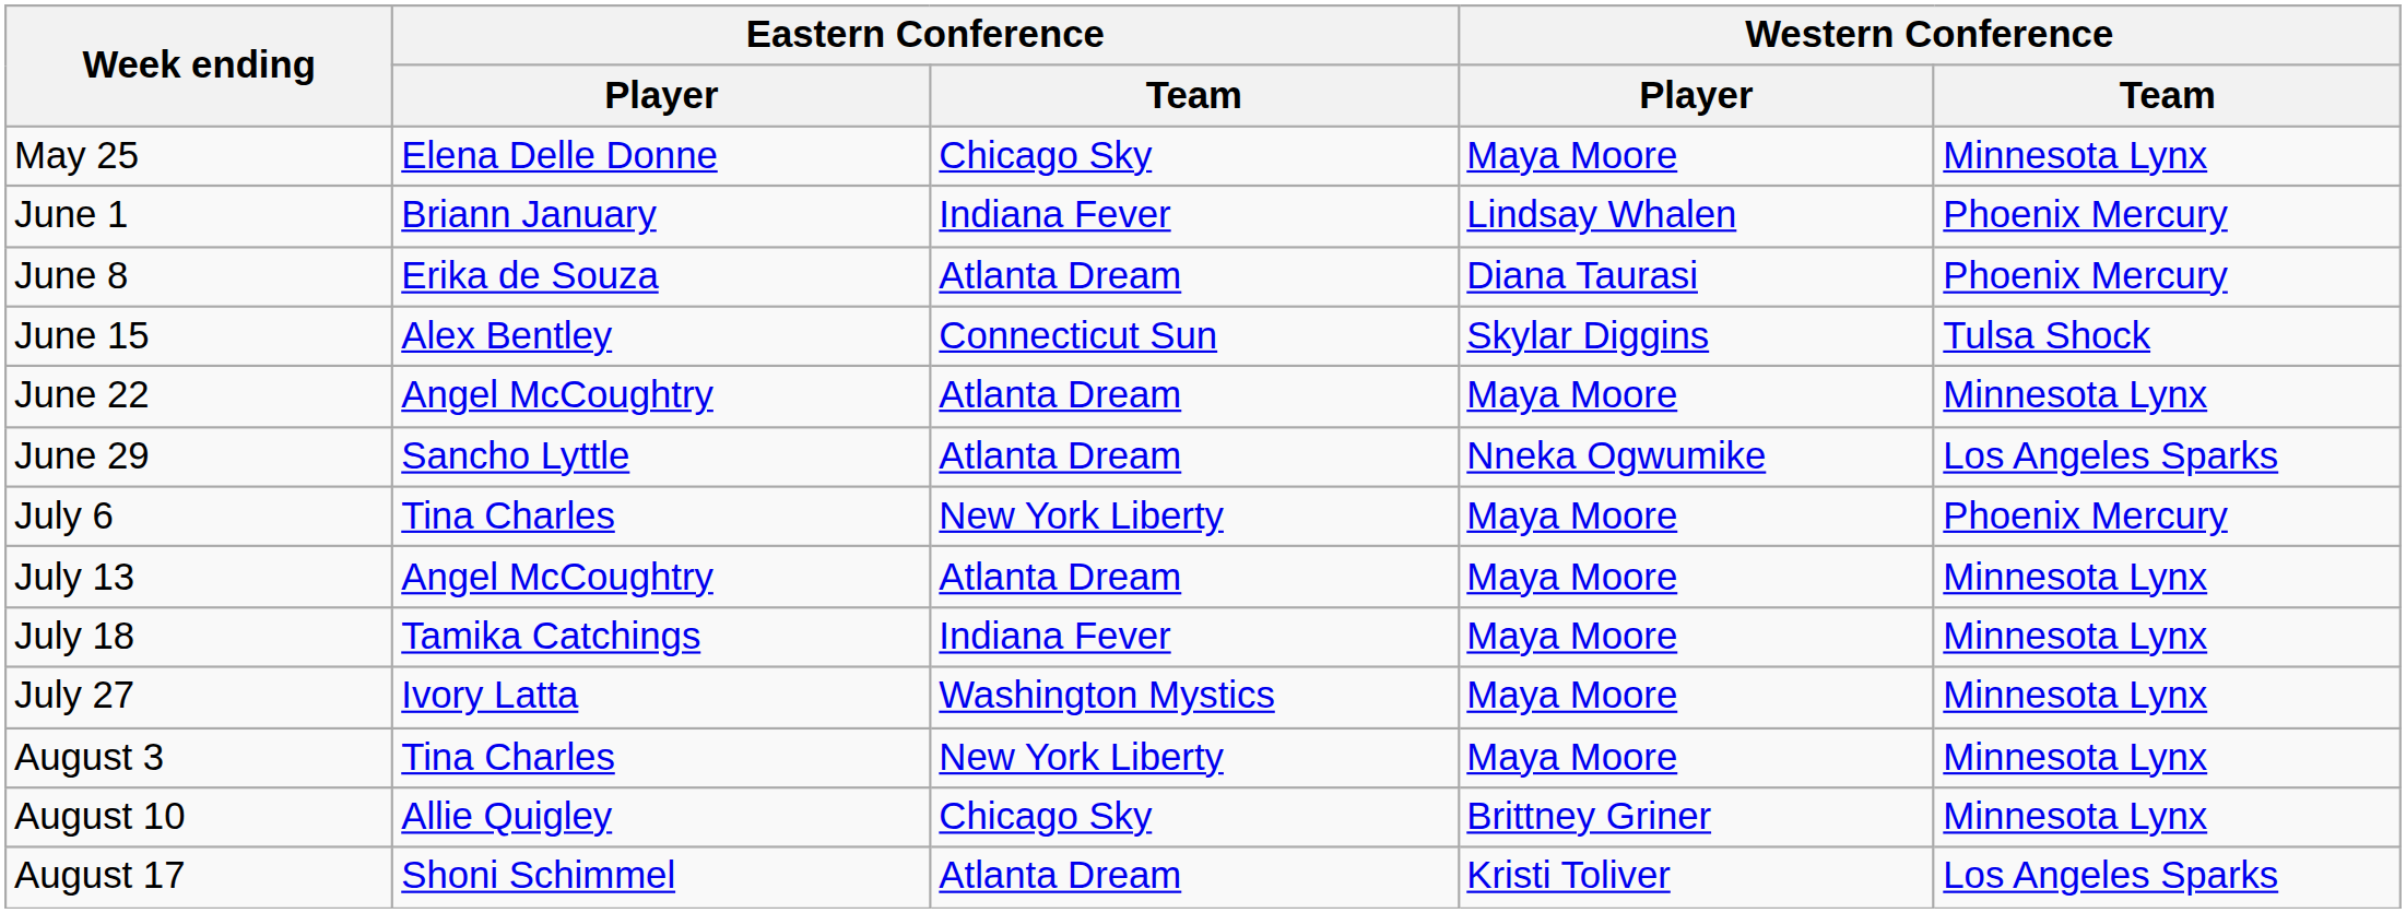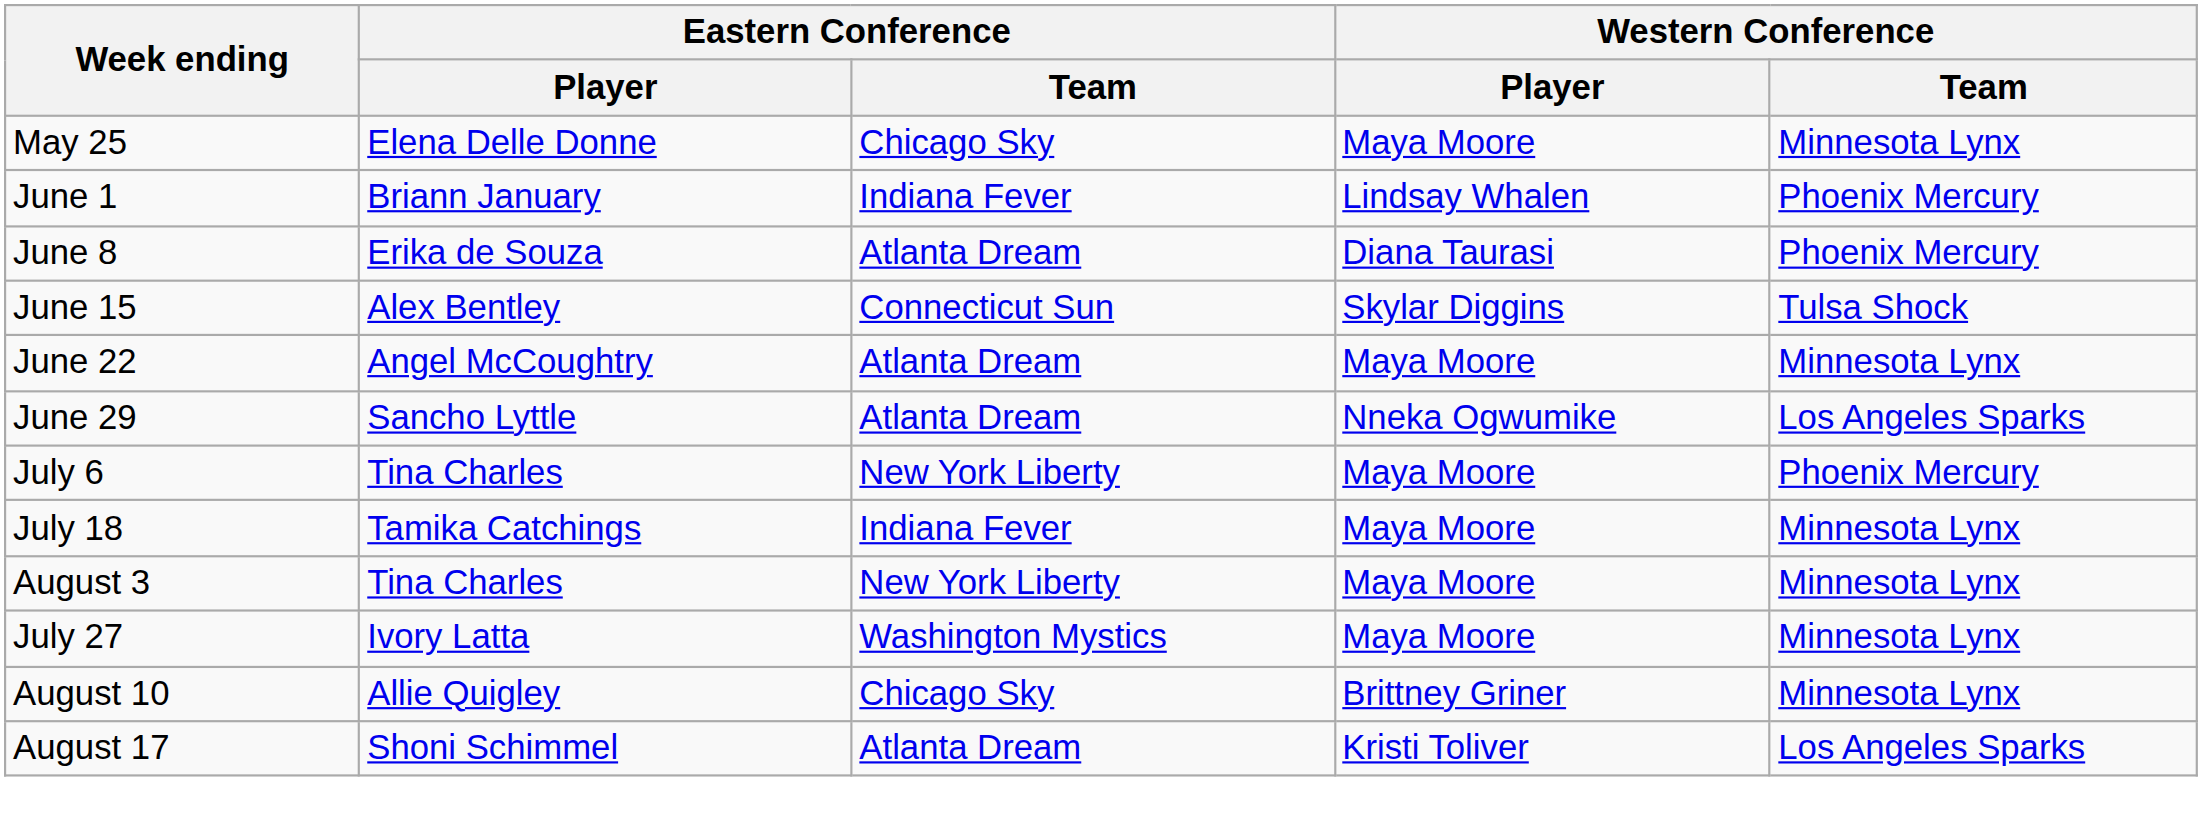 <table class="wikitable" style="width: 80%">
 <tr>
 <th rowspan=2 width=60>Week ending</th>
 <th colspan=2 width=120>Eastern Conference</th>
 <th colspan=2 width=120>Western Conference</th>
 </tr>
 <tr>
 <th width=60>Player</th>
 <th width=60>Team</th>
 <th width=60>Player</th>
 <th width=60>Team</th>
 </tr>
 <tr>
 <td>May 25</td>
 <td><a href='#'>Elena Delle Donne</a></td>
 <td><a href='#'>Chicago Sky</a></td>
 <td><a href='#'>Maya Moore</a></td>
 <td><a href='#'>Minnesota Lynx</a></td>
 </tr>
 <tr>
 <td>June 1</td>
 <td><a href='#'>Briann January</a></td>
 <td><a href='#'>Indiana Fever</a></td>
 <td><a href='#'>Lindsay Whalen</a></td>
 <td><a href='#'>Phoenix Mercury</a></td>
 </tr>
 <tr>
 <td>June 8</td>
 <td><a href='#'>Erika de Souza</a></td>
 <td><a href='#'>Atlanta Dream</a></td>
 <td><a href='#'>Diana Taurasi</a></td>
 <td><a href='#'>Phoenix Mercury</a></td>
 </tr>
 <tr>
 <td>June 15</td>
 <td><a href='#'>Alex Bentley</a></td>
 <td><a href='#'>Connecticut Sun</a></td>
 <td><a href='#'>Skylar Diggins</a></td>
 <td><a href='#'>Tulsa Shock</a></td>
 </tr>
 <tr>
 <td>June 22</td>
 <td><a href='#'>Angel McCoughtry</a></td>
 <td><a href='#'>Atlanta Dream</a></td>
 <td><a href='#'>Maya Moore</a></td>
 <td><a href='#'>Minnesota Lynx</a></td>
 </tr>
 <tr>
 <td>June 29</td>
 <td><a href='#'>Sancho Lyttle</a></td>
 <td><a href='#'>Atlanta Dream</a></td>
 <td><a href='#'>Nneka Ogwumike</a></td>
 <td><a href='#'>Los Angeles Sparks</a></td>
 </tr>
 <tr>
 <td>July 6</td>
 <td><a href='#'>Tina Charles</a></td>
 <td><a href='#'>New York Liberty</a></td>
 <td><a href='#'>Maya Moore</a></td>
 <td><a href='#'>Phoenix Mercury</a></td>
 </tr>
 <tr>
-<td>July 13</td>
-<td><a href='#'>Angel McCoughtry</a></td>
-<td><a href='#'>Atlanta Dream</a></td>
-<td><a href='#'>Maya Moore</a></td>
-<td><a href='#'>Minnesota Lynx</a></td>
-</tr>
-<tr>
 <td>July 18</td>
 <td><a href='#'>Tamika Catchings</a></td>
 <td><a href='#'>Indiana Fever</a></td>
 <td><a href='#'>Maya Moore</a></td>
 <td><a href='#'>Minnesota Lynx</a></td>
 </tr>
 <tr>
-<td>July 27</td>
-<td><a href='#'>Ivory Latta</a></td>
-<td><a href='#'>Washington Mystics</a></td>
+<td>August  3</td>
+<td><a href='#'>Tina Charles</a></td>
+<td><a href='#'>New York Liberty</a></td>
 <td><a href='#'>Maya Moore</a></td>
 <td><a href='#'>Minnesota Lynx</a></td>
 </tr>
 <tr>
-<td>August  3</td>
-<td><a href='#'>Tina Charles</a></td>
-<td><a href='#'>New York Liberty</a></td>
+<td>July 27</td>
+<td><a href='#'>Ivory Latta</a></td>
+<td><a href='#'>Washington Mystics</a></td>
 <td><a href='#'>Maya Moore</a></td>
 <td><a href='#'>Minnesota Lynx</a></td>
 </tr>
 <tr>
 <td>August 10</td>
 <td><a href='#'>Allie Quigley</a></td>
 <td><a href='#'>Chicago Sky</a></td>
 <td><a href='#'>Brittney Griner</a></td>
 <td><a href='#'>Minnesota Lynx</a></td>
 </tr>
 <tr>
 <td>August 17</td>
 <td><a href='#'>Shoni Schimmel</a></td>
 <td><a href='#'>Atlanta Dream</a></td>
 <td><a href='#'>Kristi Toliver</a></td>
 <td><a href='#'>Los Angeles Sparks</a></td>
 </tr>
 </table>
